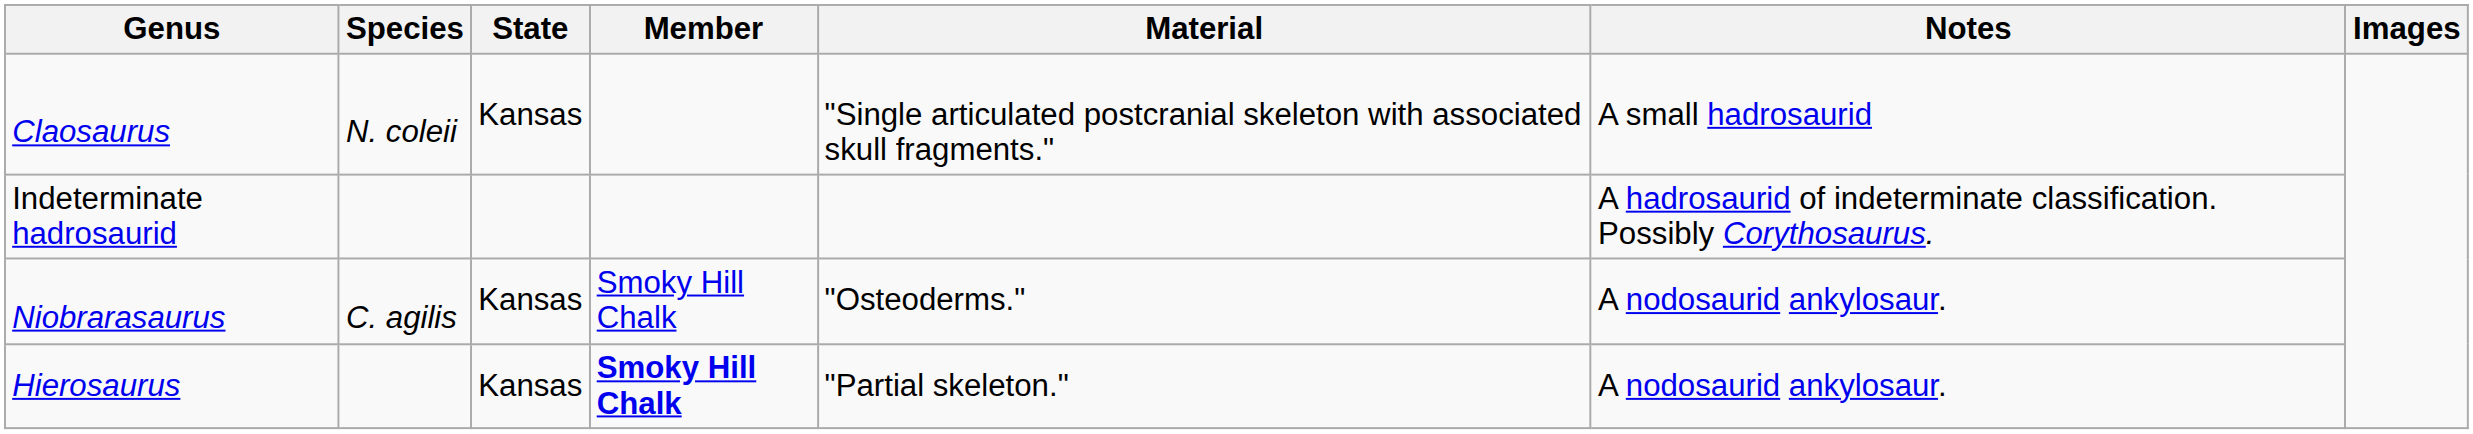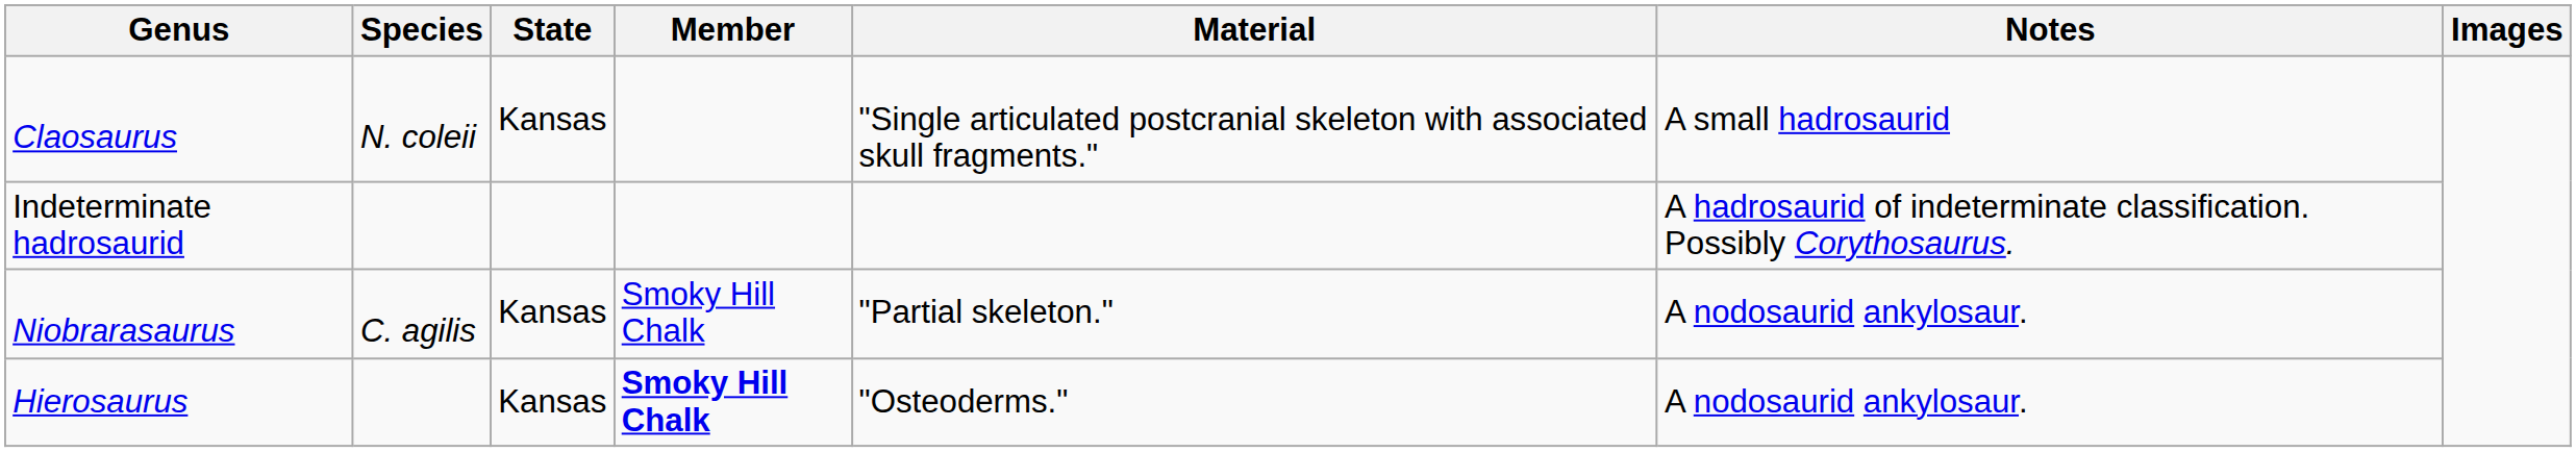 <table class="wikitable" style="margin:auto; width:100%;">
 <tr>
 <th>Genus</th>
 <th>Species</th>
 <th>State</th>
 <th>Member</th>
 <th>Material</th>
 <th>Notes</th>
 <th>Images</th>
 </tr>
 <tr>
 <td><br><em><a href='#'>Claosaurus</a></em></td>
 <td><br><em>N. coleii</em></td>
 <td>Kansas</td>
 <td></td>
 <td><br>"Single articulated postcranial skeleton with associated skull fragments."</td>
 <td>A small <a href='#'>hadrosaurid</a></td>
 <td rowspan="99"></td>
 </tr>
 <tr>
 <td>Indeterminate <a href='#'>hadrosaurid</a></td>
 <td></td>
 <td></td>
 <td></td>
 <td></td>
 <td>A <a href='#'>hadrosaurid</a> of indeterminate classification. Possibly <em><a href='#'>Corythosaurus</a>.</em></td>
 </tr>
 <tr>
 <td><br><em><a href='#'>Niobrarasaurus</a></em></td>
 <td><br><em>C. agilis</em></td>
 <td>Kansas</td>
 <td><a href='#'>Smoky Hill Chalk</a></td>
-<td>"Osteoderms."</td>
+<td>"Partial skeleton."</td>
 <td>A <a href='#'>nodosaurid</a> <a href='#'>ankylosaur</a>.</td>
 </tr>
 <tr>
 <td><em><a href='#'>Hierosaurus</a></em></td>
 <td></td>
 <td>Kansas</td>
 <td><strong><a href='#'>Smoky Hill Chalk</a></strong></td>
-<td>"Partial skeleton."</td>
+<td>"Osteoderms."</td>
 <td>A <a href='#'>nodosaurid</a> <a href='#'>ankylosaur</a>.</td>
 </tr>
 </table>
